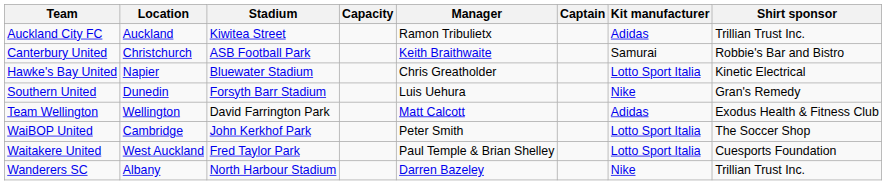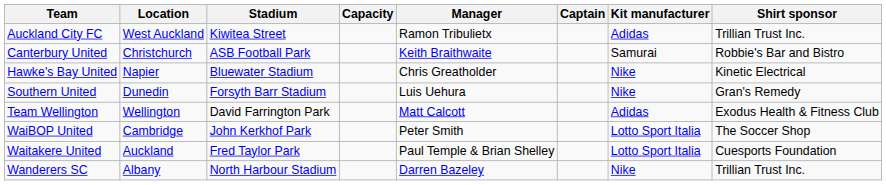 <table class="wikitable sortable" style="text-align: left;">
 <tr>
 <th>Team</th>
 <th>Location</th>
 <th>Stadium</th>
 <th>Capacity</th>
 <th>Manager</th>
 <th>Captain</th>
 <th>Kit manufacturer</th>
 <th>Shirt sponsor</th>
 </tr>
 <tr>
 <td> <a href='#'>Auckland City FC</a></td>
-<td><a href='#'>Auckland</a></td>
+<td><a href='#'>West Auckland</a></td>
 <td><a href='#'>Kiwitea Street</a></td>
 <td style="text-align:center;"></td>
 <td> Ramon Tribulietx</td>
 <td></td>
 <td><a href='#'>Adidas</a></td>
 <td>Trillian Trust Inc.</td>
 </tr>
 <tr>
 <td> <a href='#'>Canterbury United</a></td>
 <td><a href='#'>Christchurch</a></td>
 <td><a href='#'>ASB Football Park</a></td>
 <td style="text-align:center;"></td>
 <td> <a href='#'>Keith Braithwaite</a></td>
 <td></td>
 <td>Samurai</td>
 <td>Robbie's Bar and Bistro</td>
 </tr>
 <tr>
 <td> <a href='#'>Hawke's Bay United</a></td>
 <td><a href='#'>Napier</a></td>
 <td><a href='#'>Bluewater Stadium</a></td>
 <td style="text-align:center;"></td>
 <td> Chris Greatholder</td>
 <td></td>
-<td><a href='#'>Lotto Sport Italia</a></td>
+<td><a href='#'>Nike</a></td>
 <td>Kinetic Electrical</td>
 </tr>
 <tr>
 <td> <a href='#'>Southern United</a></td>
 <td><a href='#'>Dunedin</a></td>
 <td><a href='#'>Forsyth Barr Stadium</a></td>
 <td style="text-align:center;"></td>
 <td> Luis Uehura</td>
 <td></td>
 <td><a href='#'>Nike</a></td>
 <td>Gran's Remedy</td>
 </tr>
 <tr>
 <td>  <a href='#'>Team Wellington</a></td>
 <td><a href='#'>Wellington</a></td>
 <td>David Farrington Park</td>
 <td style="text-align:center;"></td>
 <td> <a href='#'>Matt Calcott</a></td>
 <td></td>
 <td><a href='#'>Adidas</a></td>
 <td>Exodus Health & Fitness Club</td>
 </tr>
 <tr>
 <td>  <a href='#'>WaiBOP United</a></td>
 <td><a href='#'>Cambridge</a></td>
 <td><a href='#'>John Kerkhof Park</a></td>
 <td style="text-align:center;"></td>
 <td> Peter Smith</td>
 <td></td>
 <td><a href='#'>Lotto Sport Italia</a></td>
 <td>The Soccer Shop</td>
 </tr>
 <tr>
 <td> <a href='#'>Waitakere United</a></td>
-<td><a href='#'>West Auckland</a></td>
+<td><a href='#'>Auckland</a></td>
 <td><a href='#'>Fred Taylor Park</a></td>
 <td style="text-align:center;"></td>
 <td> Paul Temple & Brian Shelley</td>
 <td></td>
 <td><a href='#'>Lotto Sport Italia</a></td>
 <td>Cuesports Foundation</td>
 </tr>
 <tr>
 <td> <a href='#'>Wanderers SC</a></td>
 <td><a href='#'>Albany</a></td>
 <td><a href='#'>North Harbour Stadium</a></td>
 <td style="text-align:center;"></td>
 <td> <a href='#'>Darren Bazeley</a></td>
 <td></td>
 <td><a href='#'>Nike</a></td>
 <td>Trillian Trust Inc.</td>
 </tr>
 </table>
